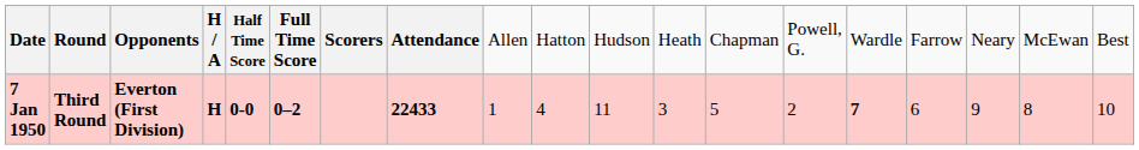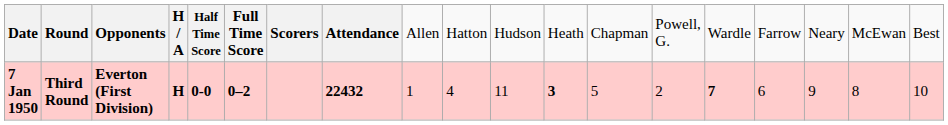 <table class="wikitable">
 <tr>
 <th><strong>Date</strong></th>
 <th><strong>Round</strong></th>
 <th><strong>Opponents</strong></th>
 <th><strong>H / A</strong></th>
 <th><small>Half Time Score</small></th>
 <th>Full Time Score</th>
 <th><strong>Scorers</strong></th>
 <th><strong>Attendance</strong></th>
 <td>Allen</td>
 <td>Hatton</td>
 <td>Hudson</td>
 <td>Heath</td>
 <td>Chapman</td>
 <td>Powell, G.</td>
 <td>Wardle</td>
 <td>Farrow</td>
 <td>Neary</td>
 <td>McEwan</td>
 <td>Best</td>
 </tr>
 <tr bgcolor="#ffcccc">
 <td><strong>7 Jan 1950</strong></td>
 <td><strong>Third Round</strong></td>
 <td><strong>Everton (First Division)</strong></td>
 <td><strong>H</strong></td>
 <td><strong>0-0</strong></td>
 <td><strong>0–2</strong></td>
 <td></td>
-<td><strong>22433</strong></td>
+<td><strong>22432</strong></td>
 <td>1</td>
 <td>4</td>
 <td>11</td>
-<td>3</td>
+<td><strong>3</strong></td>
 <td>5</td>
 <td>2</td>
 <td><strong>7</strong></td>
 <td>6</td>
 <td>9</td>
 <td>8</td>
 <td>10</td>
 </tr>
 </table>
